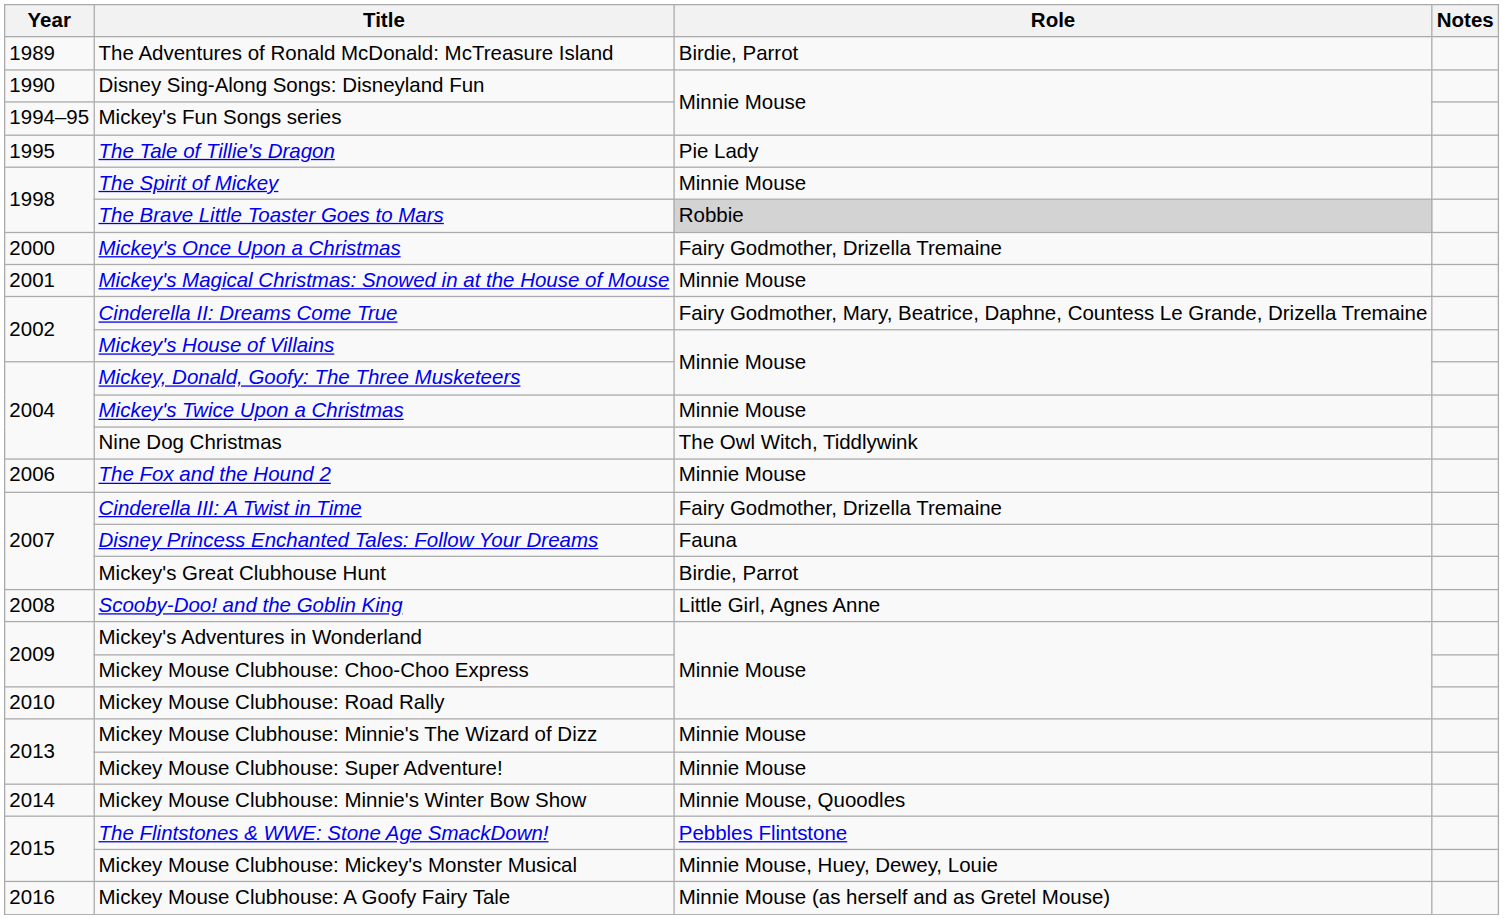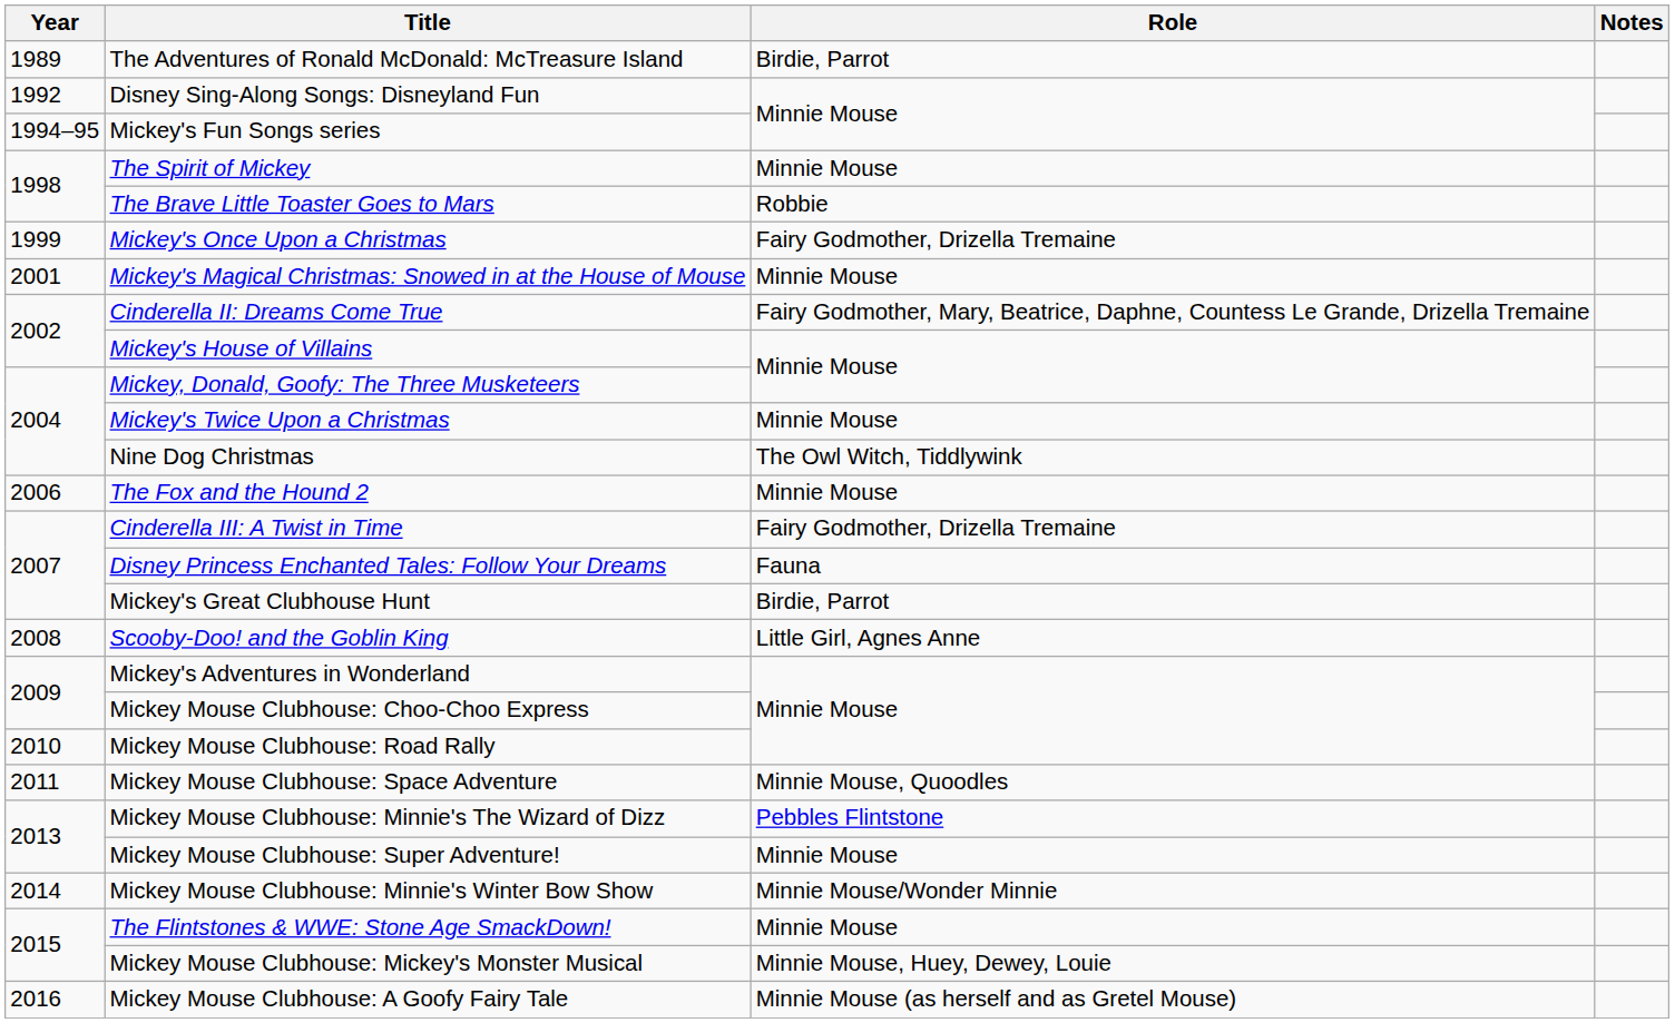 <table class = "wikitable sortable">
 <tr>
 <th>Year</th>
 <th>Title</th>
 <th>Role</th>
 <th>Notes</th>
 </tr>
 <tr>
 <td>1989</td>
 <td>The Adventures of Ronald McDonald: McTreasure Island</td>
 <td>Birdie, Parrot</td>
 <td></td>
 </tr>
 <tr>
-<td>1990</td>
+<td>1992</td>
 <td>Disney Sing-Along Songs: Disneyland Fun</td>
 <td rowspan=2>Minnie Mouse</td>
 <td></td>
 </tr>
 <tr>
 <td>1994–95</td>
 <td>Mickey's Fun Songs series</td>
 <td></td>
 </tr>
 <tr>
-<td>1995</td>
-<td><em><a href='#'>The Tale of Tillie's Dragon</a></em></td>
-<td>Pie Lady</td>
-<td></td>
-</tr>
-<tr>
 <td rowspan=2>1998</td>
 <td><em><a href='#'>The Spirit of Mickey</a></em></td>
 <td>Minnie Mouse</td>
 <td></td>
 </tr>
 <tr>
 <td><em><a href='#'>The Brave Little Toaster Goes to Mars</a></em></td>
-<td style="background: lightgrey;">Robbie</td>
+<td>Robbie</td>
 <td></td>
 </tr>
 <tr>
-<td>2000</td>
+<td>1999</td>
 <td><em><a href='#'>Mickey's Once Upon a Christmas</a></em></td>
 <td>Fairy Godmother, Drizella Tremaine</td>
 <td></td>
 </tr>
 <tr>
 <td>2001</td>
 <td><em><a href='#'>Mickey's Magical Christmas: Snowed in at the House of Mouse</a></em></td>
 <td>Minnie Mouse</td>
 <td></td>
 </tr>
 <tr>
 <td rowspan=2>2002</td>
 <td><em><a href='#'>Cinderella II: Dreams Come True</a></em></td>
 <td>Fairy Godmother, Mary, Beatrice, Daphne, Countess Le Grande, Drizella Tremaine</td>
 <td></td>
 </tr>
 <tr>
 <td><em><a href='#'>Mickey's House of Villains</a></em></td>
 <td rowspan=2>Minnie Mouse</td>
 <td></td>
 </tr>
 <tr>
 <td rowspan=3>2004</td>
 <td><em><a href='#'>Mickey, Donald, Goofy: The Three Musketeers</a></em></td>
 <td></td>
 </tr>
 <tr>
 <td><em><a href='#'>Mickey's Twice Upon a Christmas</a></em></td>
 <td>Minnie Mouse</td>
 <td></td>
 </tr>
 <tr>
 <td>Nine Dog Christmas</td>
 <td>The Owl Witch, Tiddlywink</td>
 <td></td>
 </tr>
 <tr>
 <td>2006</td>
 <td><em><a href='#'>The Fox and the Hound 2</a></em></td>
 <td>Minnie Mouse</td>
 <td></td>
 </tr>
 <tr>
 <td rowspan=3>2007</td>
 <td><em><a href='#'>Cinderella III: A Twist in Time</a></em></td>
 <td>Fairy Godmother, Drizella Tremaine</td>
 <td></td>
 </tr>
 <tr>
 <td><em><a href='#'>Disney Princess Enchanted Tales: Follow Your Dreams</a></em></td>
 <td>Fauna</td>
 <td></td>
 </tr>
 <tr>
 <td>Mickey's Great Clubhouse Hunt</td>
 <td>Birdie, Parrot</td>
 <td></td>
 </tr>
 <tr>
 <td>2008</td>
 <td><em><a href='#'>Scooby-Doo! and the Goblin King</a></em></td>
 <td>Little Girl, Agnes Anne</td>
 <td></td>
 </tr>
 <tr>
 <td rowspan=2>2009</td>
 <td>Mickey's Adventures in Wonderland</td>
 <td rowspan=3>Minnie Mouse</td>
 <td></td>
 </tr>
 <tr>
 <td>Mickey Mouse Clubhouse: Choo-Choo Express</td>
 <td></td>
 </tr>
 <tr>
 <td>2010</td>
 <td>Mickey Mouse Clubhouse: Road Rally</td>
 <td></td>
 </tr>
 <tr>
+<td>2011</td>
+<td>Mickey Mouse Clubhouse: Space Adventure</td>
+<td>Minnie Mouse, Quoodles</td>
+<td></td>
+</tr>
+<tr>
 <td rowspan=2>2013</td>
 <td>Mickey Mouse Clubhouse: Minnie's The Wizard of Dizz</td>
-<td>Minnie Mouse</td>
+<td><a href='#'>Pebbles Flintstone</a></td>
 <td></td>
 </tr>
 <tr>
 <td>Mickey Mouse Clubhouse: Super Adventure!</td>
 <td>Minnie Mouse</td>
 <td></td>
 </tr>
 <tr>
 <td>2014</td>
 <td>Mickey Mouse Clubhouse: Minnie's Winter Bow Show</td>
-<td>Minnie Mouse, Quoodles</td>
+<td>Minnie Mouse/Wonder Minnie</td>
 <td></td>
 </tr>
 <tr>
 <td rowspan=2>2015</td>
 <td><em><a href='#'>The Flintstones & WWE: Stone Age SmackDown!</a></em></td>
-<td><a href='#'>Pebbles Flintstone</a></td>
+<td>Minnie Mouse</td>
 <td></td>
 </tr>
 <tr>
 <td>Mickey Mouse Clubhouse: Mickey's Monster Musical</td>
 <td>Minnie Mouse, Huey, Dewey, Louie</td>
 <td></td>
 </tr>
 <tr>
 <td rowspan=2>2016</td>
 <td>Mickey Mouse Clubhouse: A Goofy Fairy Tale</td>
 <td>Minnie Mouse (as herself and as Gretel Mouse)</td>
 <td></td>
 </tr>
 </table>
